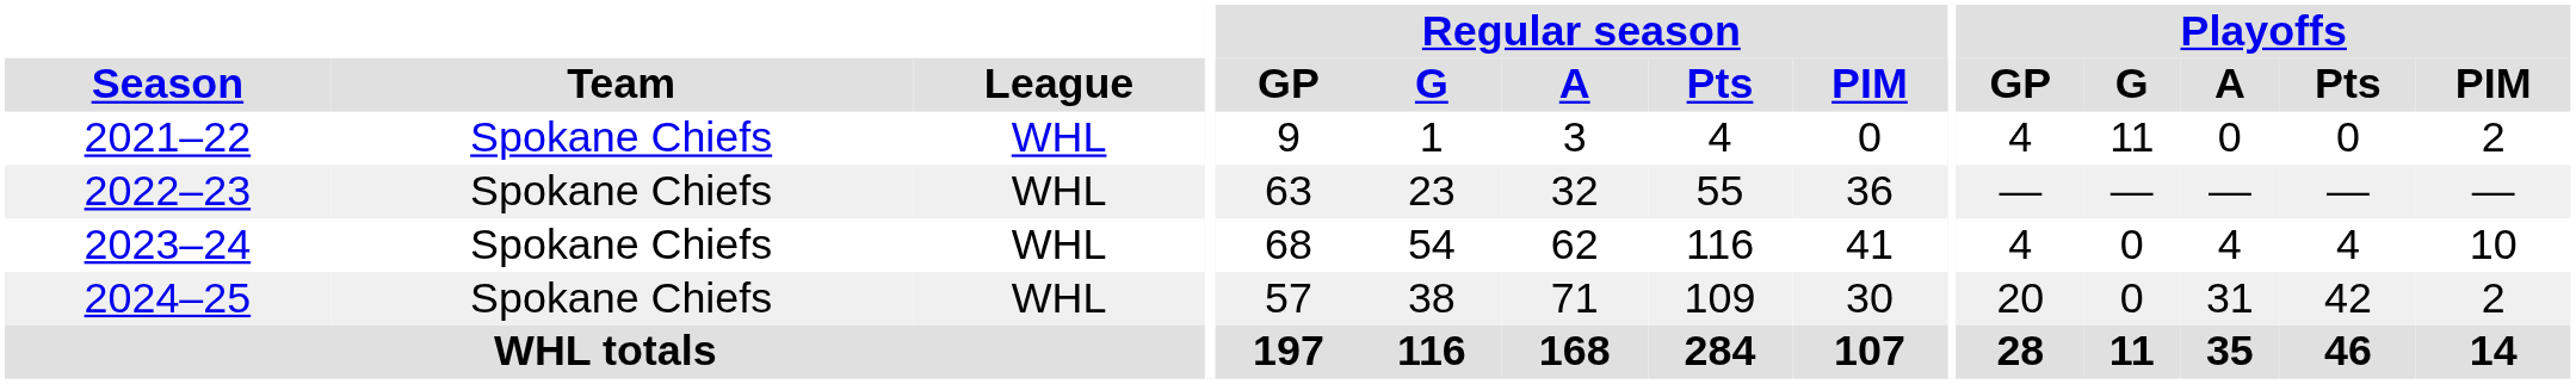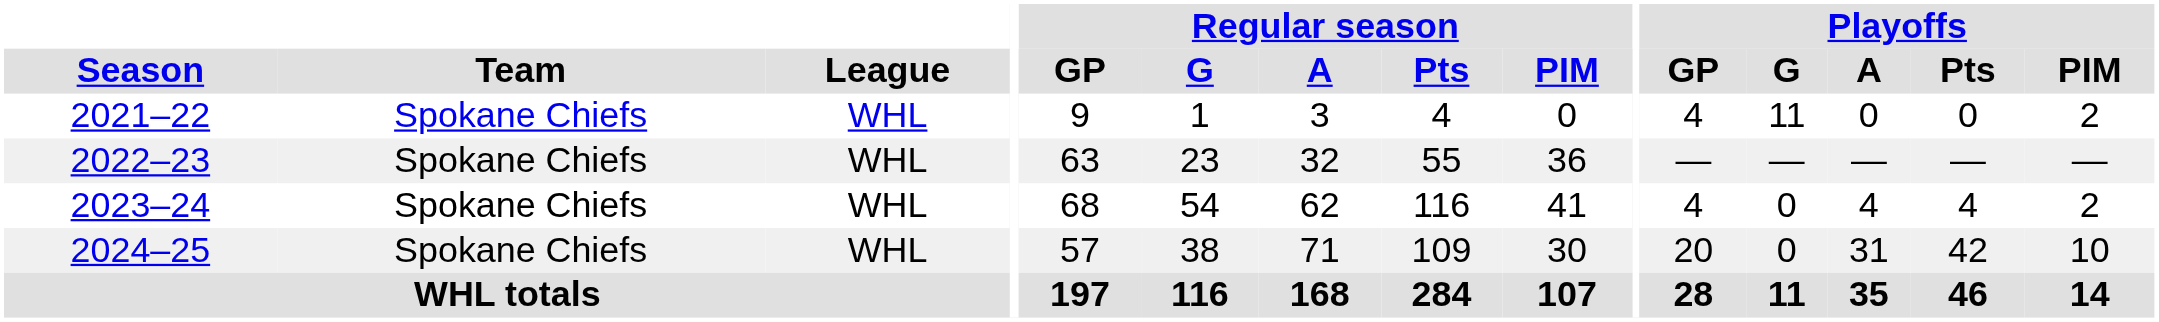 <table border="0" cellpadding="1" cellspacing="0" style="text-align:center; width:60em;">
 <tr bgcolor="#e0e0e0">
 <th colspan="3" bgcolor="#ffffff"></th>
 <th rowspan="94" bgcolor="#ffffff"></th>
 <th colspan="5"><a href='#'>Regular season</a></th>
 <th rowspan="94" bgcolor="#ffffff"></th>
 <th colspan="5"><a href='#'>Playoffs</a></th>
 </tr>
 <tr bgcolor="#e0e0e0">
 <th><a href='#'>Season</a></th>
 <th>Team</th>
 <th>League</th>
 <th>GP</th>
 <th><a href='#'>G</a></th>
 <th><a href='#'>A</a></th>
 <th><a href='#'>Pts</a></th>
 <th><a href='#'>PIM</a></th>
 <th>GP</th>
 <th>G</th>
 <th>A</th>
 <th>Pts</th>
 <th>PIM</th>
 </tr>
 <tr>
 <td><a href='#'>2021–22</a></td>
 <td><a href='#'>Spokane Chiefs</a></td>
 <td><a href='#'>WHL</a></td>
 <td>9</td>
 <td>1</td>
 <td>3</td>
 <td>4</td>
 <td>0</td>
 <td>4</td>
 <td>11</td>
 <td>0</td>
 <td>0</td>
 <td>2</td>
 </tr>
 <tr bgcolor="f0f0f0">
 <td><a href='#'>2022–23</a></td>
 <td>Spokane Chiefs</td>
 <td>WHL</td>
 <td>63</td>
 <td>23</td>
 <td>32</td>
 <td>55</td>
 <td>36</td>
 <td>—</td>
 <td>—</td>
 <td>—</td>
 <td>—</td>
 <td>—</td>
 </tr>
 <tr>
 <td><a href='#'>2023–24</a></td>
 <td>Spokane Chiefs</td>
 <td>WHL</td>
 <td>68</td>
 <td>54</td>
 <td>62</td>
 <td>116</td>
 <td>41</td>
 <td>4</td>
 <td>0</td>
 <td>4</td>
 <td>4</td>
-<td>10</td>
+<td>2</td>
 </tr>
 <tr bgcolor="f0f0f0">
 <td><a href='#'>2024–25</a></td>
 <td>Spokane Chiefs</td>
 <td>WHL</td>
 <td>57</td>
 <td>38</td>
 <td>71</td>
 <td>109</td>
 <td>30</td>
 <td>20</td>
 <td>0</td>
 <td>31</td>
 <td>42</td>
-<td>2</td>
+<td>10</td>
 </tr>
 <tr bgcolor="#e0e0e0">
 <th colspan="3">WHL totals</th>
 <th>197</th>
 <th>116</th>
 <th>168</th>
 <th>284</th>
 <th>107</th>
 <th>28</th>
 <th>11</th>
 <th>35</th>
 <th>46</th>
 <th>14</th>
 </tr>
 </table>
